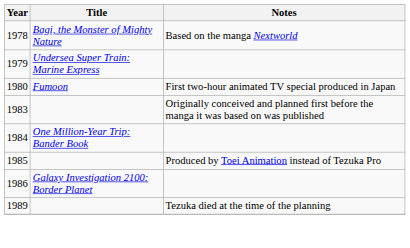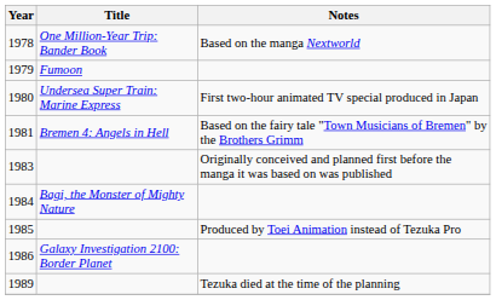 <table class="wikitable">
 <tr>
 <th>Year</th>
 <th>Title</th>
 <th>Notes</th>
 </tr>
 <tr>
 <td>1978</td>
-<td><em><a href='#'>Bagi, the Monster of Mighty Nature</a></em></td>
+<td><em><a href='#'>One Million-Year Trip: Bander Book</a></em></td>
 <td>Based on the manga <em><a href='#'>Nextworld</a></em></td>
 </tr>
 <tr>
 <td>1979</td>
-<td><em><a href='#'>Undersea Super Train: Marine Express</a></em></td>
+<td><em><a href='#'>Fumoon</a></em></td>
 <td></td>
 </tr>
 <tr>
 <td>1980</td>
-<td><em><a href='#'>Fumoon</a></em></td>
+<td><em><a href='#'>Undersea Super Train: Marine Express</a></em></td>
 <td>First two-hour animated TV special produced in Japan</td>
+</tr>
+<tr>
+<td>1981</td>
+<td><em><a href='#'>Bremen 4: Angels in Hell</a></em></td>
+<td>Based on the fairy tale "<a href='#'>Town Musicians of Bremen</a>" by the <a href='#'>Brothers Grimm</a></td>
 </tr>
 <tr>
 <td>1983</td>
 <td></td>
 <td>Originally conceived and planned first before the manga it was based on was published</td>
 </tr>
 <tr>
 <td>1984</td>
-<td><em><a href='#'>One Million-Year Trip: Bander Book</a></em></td>
+<td><em><a href='#'>Bagi, the Monster of Mighty Nature</a></em></td>
 <td></td>
 </tr>
 <tr>
 <td>1985</td>
 <td></td>
 <td>Produced by <a href='#'>Toei Animation</a> instead of Tezuka Pro</td>
 </tr>
 <tr>
 <td>1986</td>
 <td><em><a href='#'>Galaxy Investigation 2100: Border Planet</a></em></td>
 <td></td>
 </tr>
 <tr>
 <td>1989</td>
 <td></td>
 <td>Tezuka died at the time of the planning</td>
 </tr>
 <tr>
 </tr>
 </table>
